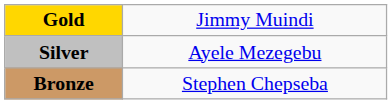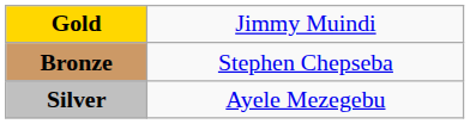 <table class="wikitable" style="text-align:center; " width="35%">
 <tr>
 <td bgcolor="gold"><strong>Gold</strong></td>
 <td><a href='#'>Jimmy Muindi</a><br>  <small><em></em></small></td>
 </tr>
 <tr>
+<td bgcolor="CC9966"><strong>Bronze</strong></td>
+<td><a href='#'>Stephen Chepseba</a><br>  <small><em></em></small></td>
+</tr>
+<tr>
 <td bgcolor="silver"><strong>Silver</strong></td>
 <td><a href='#'>Ayele Mezegebu</a><br>  <small><em></em></small></td>
 </tr>
-<tr>
-<td bgcolor="CC9966"><strong>Bronze</strong></td>
-<td><a href='#'>Stephen Chepseba</a><br>  <small><em></em></small></td>
-</tr>
 </table>
